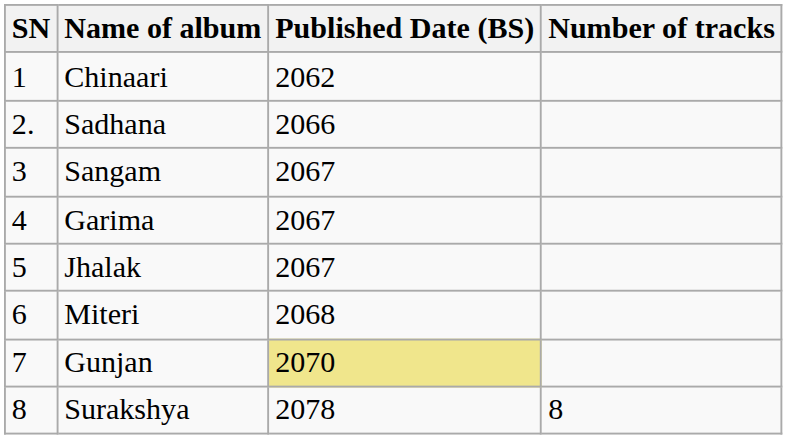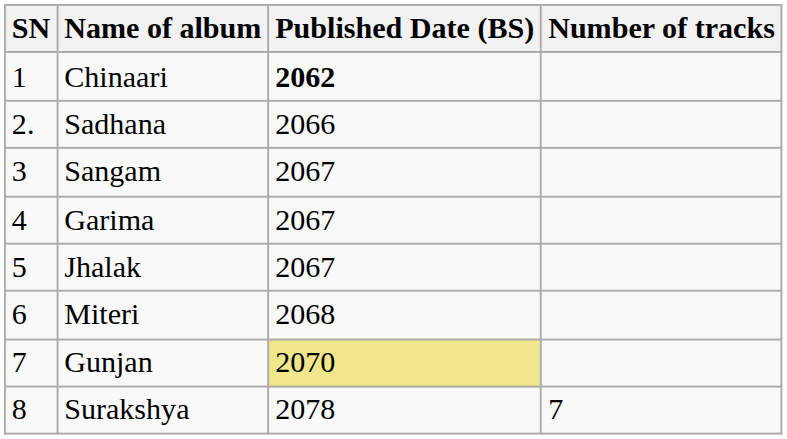 <table class="wikitable">
 <tr>
 <th>SN</th>
 <th>Name of album</th>
 <th>Published Date (BS)</th>
 <th>Number of tracks</th>
 </tr>
 <tr>
 <td>1</td>
 <td>Chinaari</td>
-<td>2062</td>
+<td><strong>2062</strong></td>
 <td></td>
 </tr>
 <tr>
 <td>2.</td>
 <td>Sadhana</td>
 <td>2066</td>
 <td></td>
 </tr>
 <tr>
 <td>3</td>
 <td>Sangam</td>
 <td>2067</td>
 <td></td>
 </tr>
 <tr>
 <td>4</td>
 <td>Garima</td>
 <td>2067</td>
 <td></td>
 </tr>
 <tr>
 <td>5</td>
 <td>Jhalak</td>
 <td>2067</td>
 <td></td>
 </tr>
 <tr>
 <td>6</td>
 <td>Miteri</td>
 <td>2068</td>
 <td></td>
 </tr>
 <tr>
 <td>7</td>
 <td>Gunjan</td>
 <td style="background: khaki;">2070</td>
 <td></td>
 </tr>
 <tr>
 <td>8</td>
 <td>Surakshya</td>
 <td>2078</td>
-<td>8</td>
+<td>7</td>
 </tr>
 </table>
